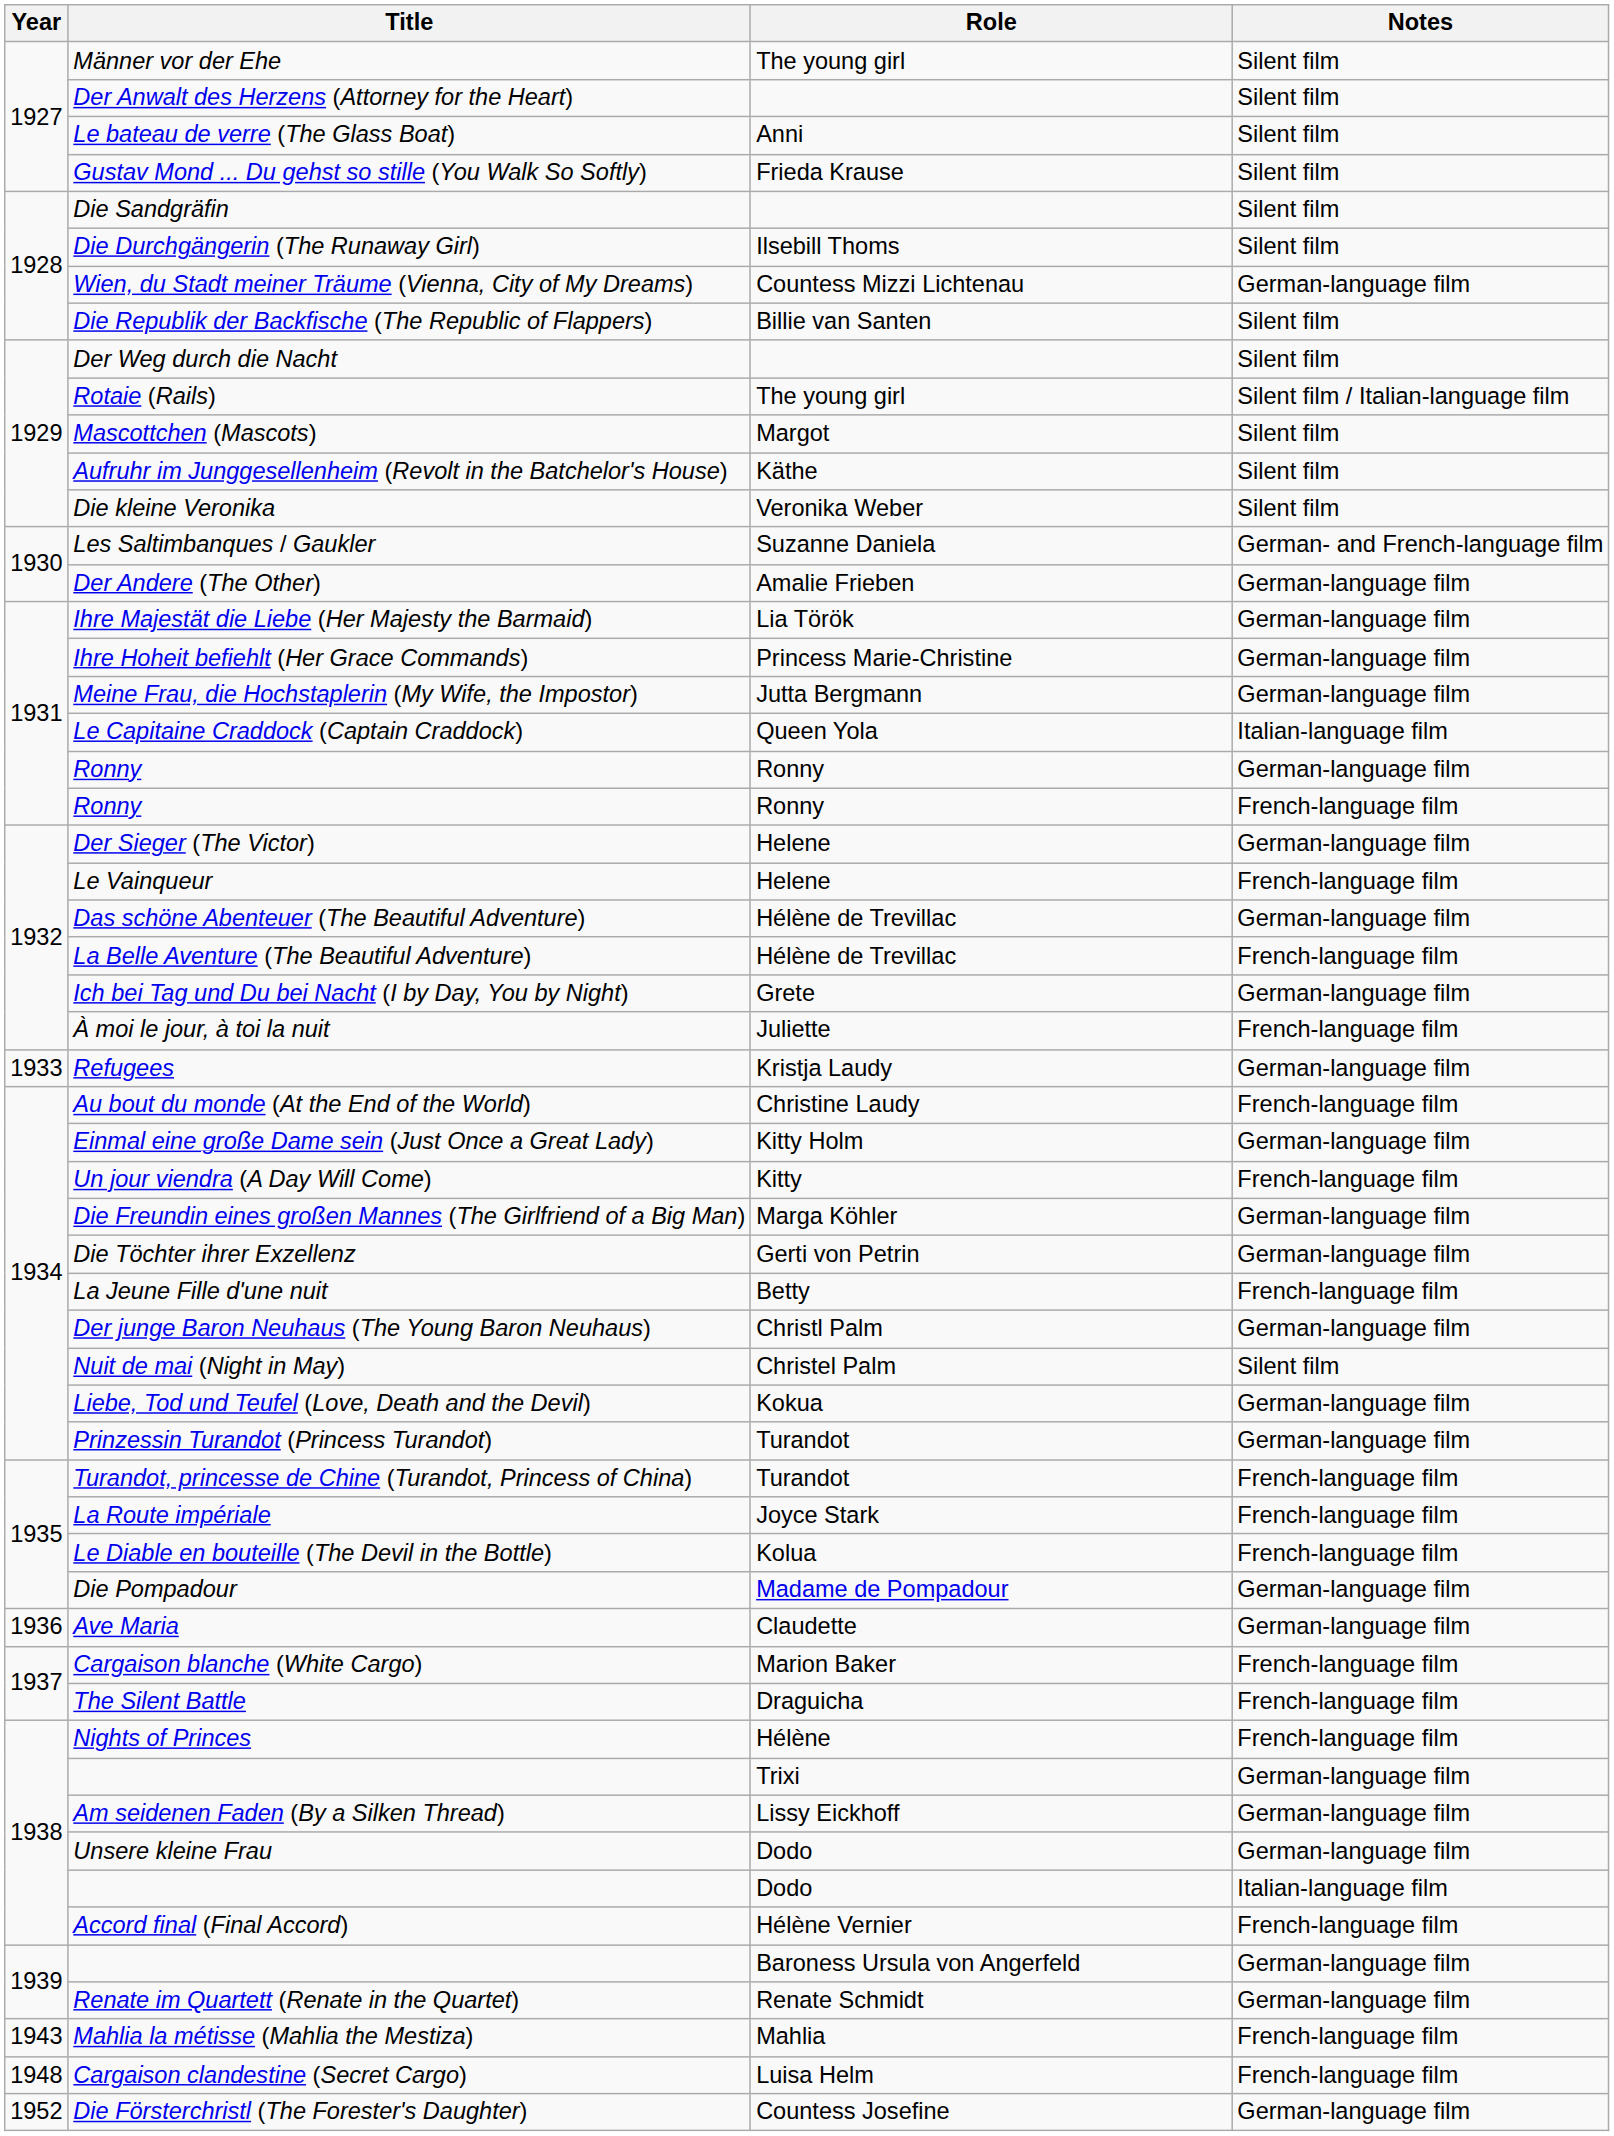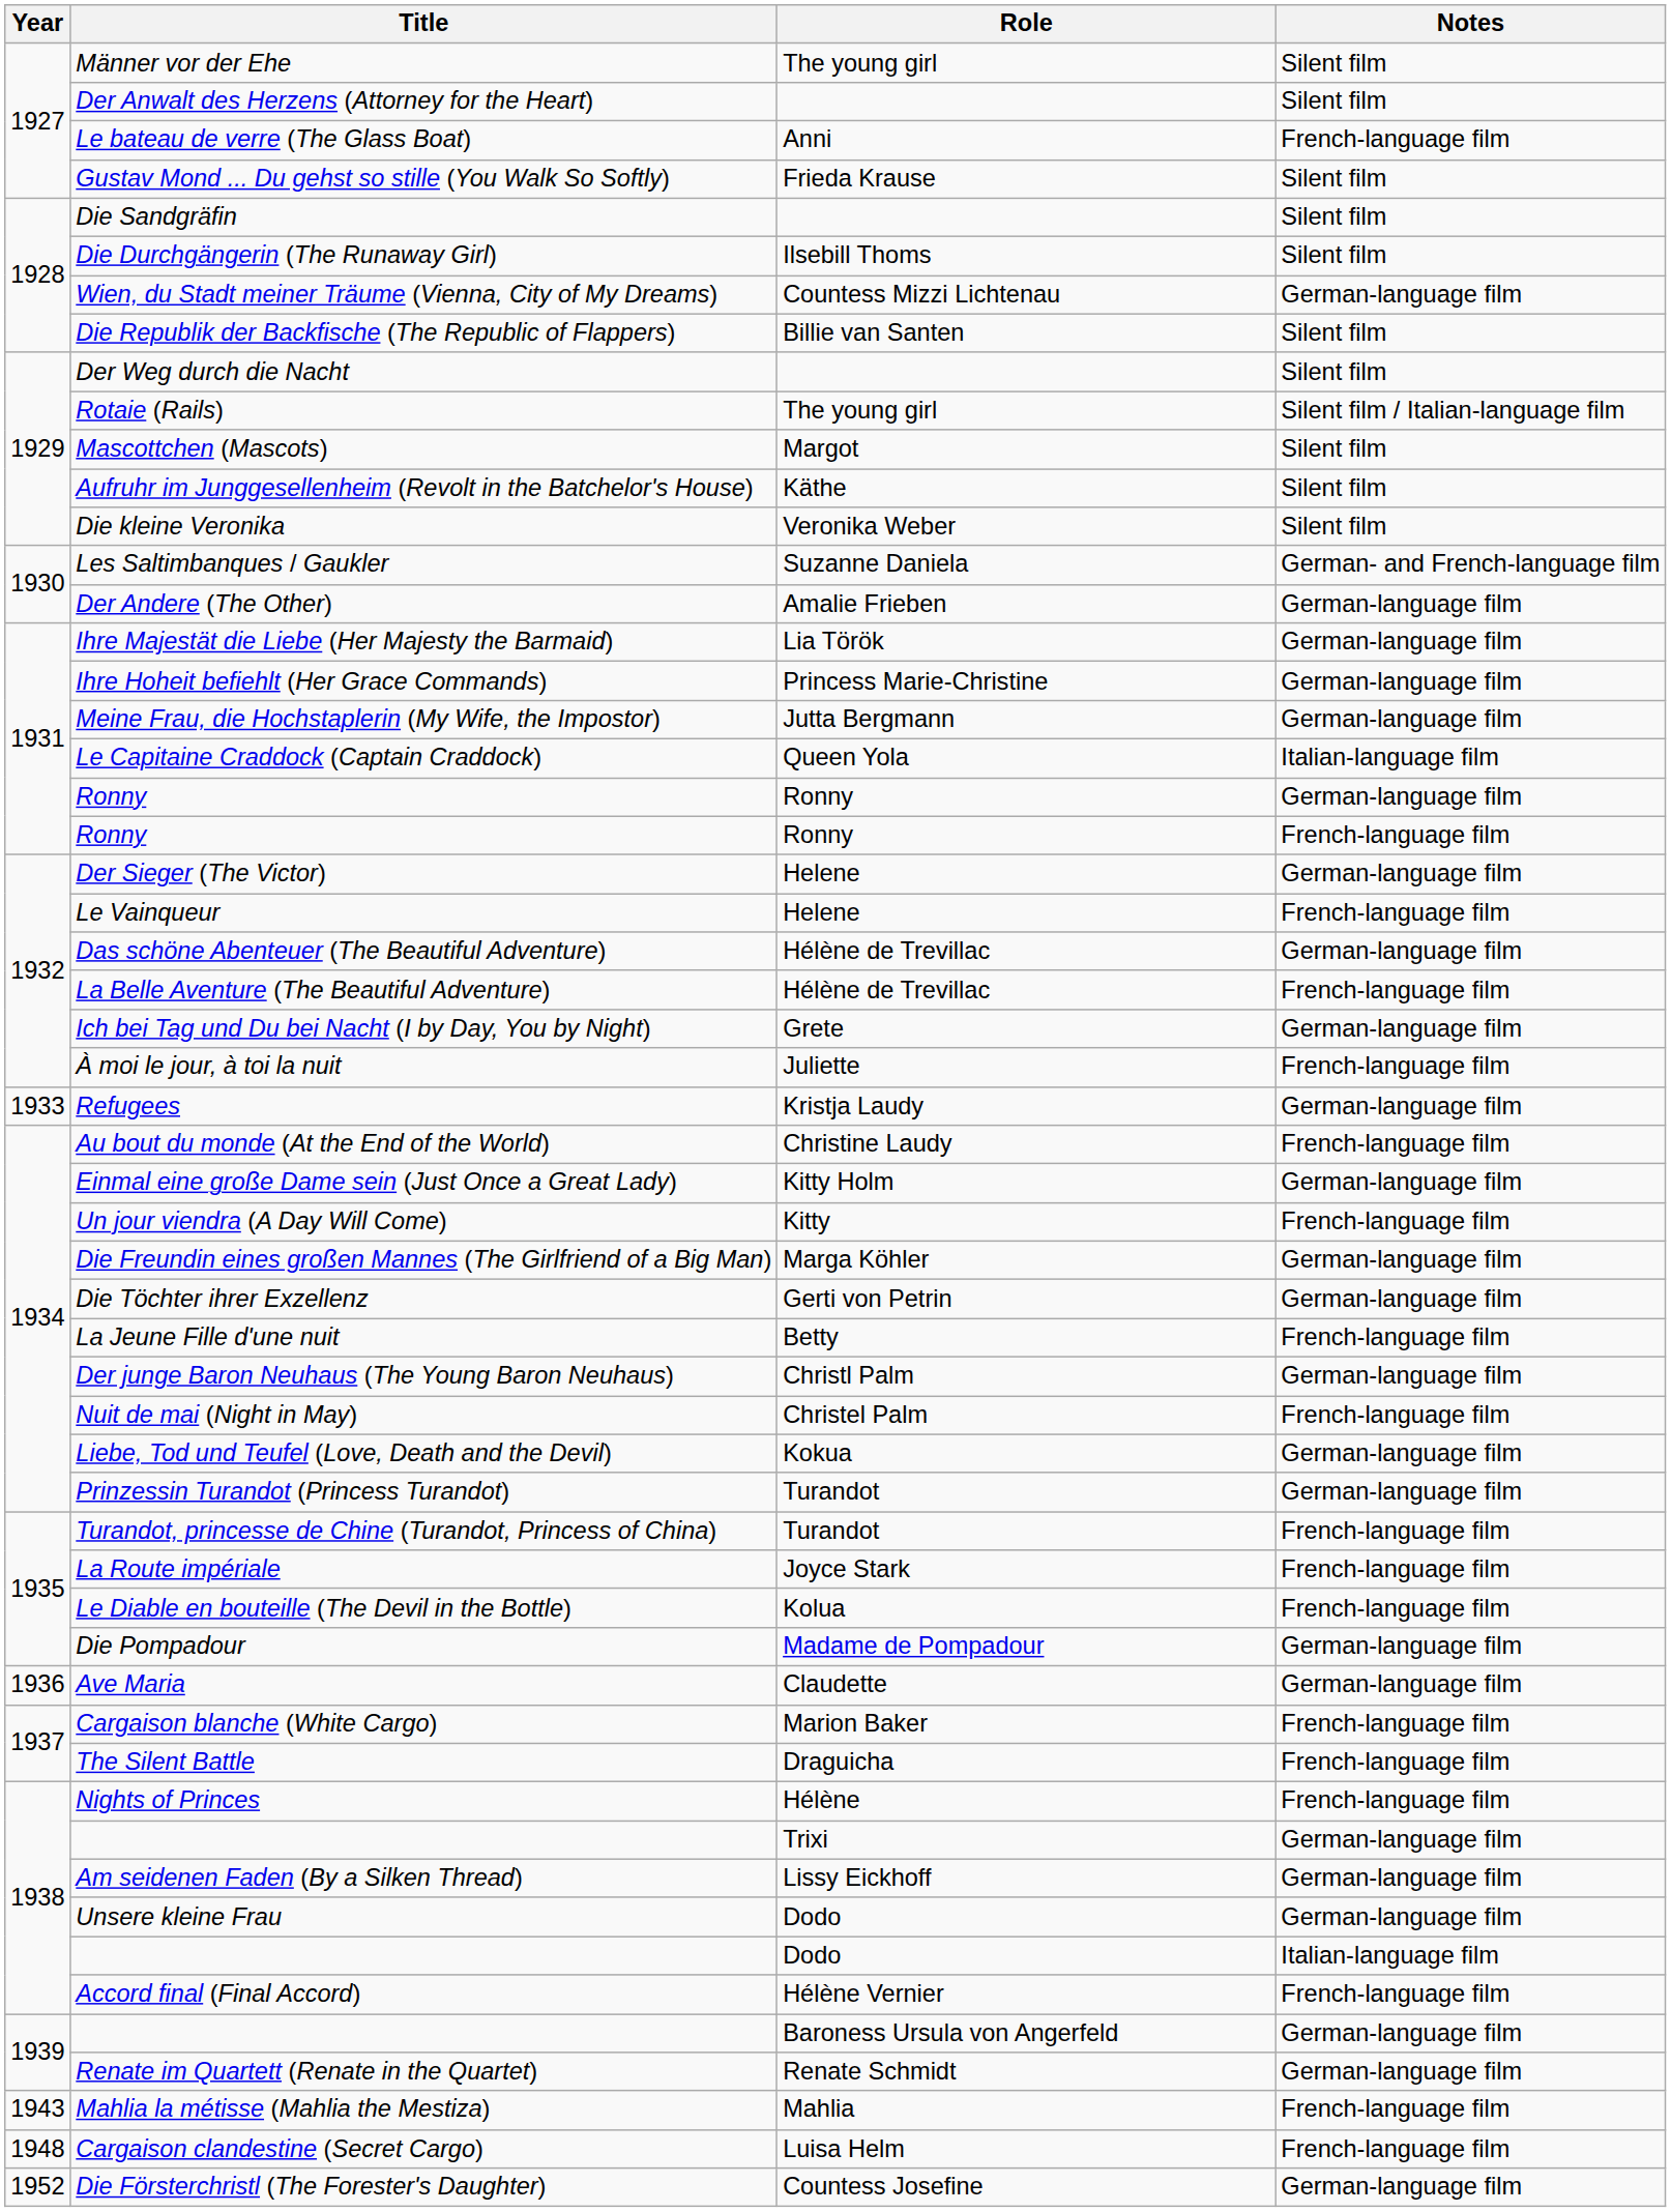 <table class="wikitable sortable">
 <tr>
 <th>Year</th>
 <th>Title</th>
 <th style="width:30%;">Role</th>
 <th class="unsortable">Notes</th>
 </tr>
 <tr>
 <td rowspan=4>1927</td>
 <td><em>Männer vor der Ehe</em></td>
 <td>The young girl</td>
 <td>Silent film</td>
 </tr>
 <tr>
 <td><em><a href='#'>Der Anwalt des Herzens</a></em> (<em>Attorney for the Heart</em>)</td>
 <td></td>
 <td>Silent film</td>
 </tr>
 <tr>
 <td><em><a href='#'>Le bateau de verre</a></em> (<em>The Glass Boat</em>)</td>
 <td>Anni</td>
-<td>Silent film</td>
+<td>French-language film</td>
 </tr>
 <tr>
 <td><em><a href='#'>Gustav Mond ... Du gehst so stille</a></em> (<em>You Walk So Softly</em>)</td>
 <td>Frieda Krause</td>
 <td>Silent film</td>
 </tr>
 <tr>
 <td rowspan=4>1928</td>
 <td><em>Die Sandgräfin</em></td>
 <td></td>
 <td>Silent film</td>
 </tr>
 <tr>
 <td><em><a href='#'>Die Durchgängerin</a></em> (<em>The Runaway Girl</em>)</td>
 <td>Ilsebill Thoms</td>
 <td>Silent film</td>
 </tr>
 <tr>
 <td><em><a href='#'>Wien, du Stadt meiner Träume</a></em> (<em>Vienna, City of My Dreams</em>)</td>
 <td>Countess Mizzi Lichtenau</td>
 <td>German-language film</td>
 </tr>
 <tr>
 <td><em><a href='#'>Die Republik der Backfische</a></em> (<em>The Republic of Flappers</em>)</td>
 <td>Billie van Santen</td>
 <td>Silent film</td>
 </tr>
 <tr>
 <td rowspan=5>1929</td>
 <td><em>Der Weg durch die Nacht</em></td>
 <td></td>
 <td>Silent film</td>
 </tr>
 <tr>
 <td><em><a href='#'>Rotaie</a></em> (<em>Rails</em>)</td>
 <td>The young girl</td>
 <td>Silent film / Italian-language film</td>
 </tr>
 <tr>
 <td><em><a href='#'>Mascottchen</a></em> (<em>Mascots</em>)</td>
 <td>Margot</td>
 <td>Silent film</td>
 </tr>
 <tr>
 <td><em><a href='#'>Aufruhr im Junggesellenheim</a></em> (<em>Revolt in the Batchelor's House</em>)</td>
 <td>Käthe</td>
 <td>Silent film</td>
 </tr>
 <tr>
 <td><em>Die kleine Veronika</em></td>
 <td>Veronika Weber</td>
 <td>Silent film</td>
 </tr>
 <tr>
 <td rowspan=2>1930</td>
 <td><em>Les Saltimbanques</em> / <em>Gaukler</em></td>
 <td>Suzanne Daniela</td>
 <td>German- and French-language film</td>
 </tr>
 <tr>
 <td><em><a href='#'>Der Andere</a></em> (<em>The Other</em>)</td>
 <td>Amalie Frieben</td>
 <td>German-language film</td>
 </tr>
 <tr>
 <td rowspan=6>1931</td>
 <td><em><a href='#'>Ihre Majestät die Liebe</a></em> (<em>Her Majesty the Barmaid</em>)</td>
 <td>Lia Török</td>
 <td>German-language film</td>
 </tr>
 <tr>
 <td><em><a href='#'>Ihre Hoheit befiehlt</a></em> (<em>Her Grace Commands</em>)</td>
 <td>Princess Marie-Christine</td>
 <td>German-language film</td>
 </tr>
 <tr>
 <td><em><a href='#'>Meine Frau, die Hochstaplerin</a></em> (<em>My Wife, the Impostor</em>)</td>
 <td>Jutta Bergmann</td>
 <td>German-language film</td>
 </tr>
 <tr>
 <td><em><a href='#'>Le Capitaine Craddock</a></em> (<em>Captain Craddock</em>)</td>
 <td>Queen Yola</td>
 <td>Italian-language film</td>
 </tr>
 <tr>
 <td><em><a href='#'>Ronny</a></em></td>
 <td>Ronny</td>
 <td>German-language film</td>
 </tr>
 <tr>
 <td><em><a href='#'>Ronny</a></em></td>
 <td>Ronny</td>
 <td>French-language film</td>
 </tr>
 <tr>
 <td rowspan=6>1932</td>
 <td><em><a href='#'>Der Sieger</a></em> (<em>The Victor</em>)</td>
 <td>Helene</td>
 <td>German-language film</td>
 </tr>
 <tr>
 <td><em>Le Vainqueur</em></td>
 <td>Helene</td>
 <td>French-language film</td>
 </tr>
 <tr>
 <td><em><a href='#'>Das schöne Abenteuer</a></em> (<em>The Beautiful Adventure</em>)</td>
 <td>Hélène de Trevillac</td>
 <td>German-language film</td>
 </tr>
 <tr>
 <td><em><a href='#'>La Belle Aventure</a></em> (<em>The Beautiful Adventure</em>)</td>
 <td>Hélène de Trevillac</td>
 <td>French-language film</td>
 </tr>
 <tr>
 <td><em><a href='#'>Ich bei Tag und Du bei Nacht</a></em> (<em>I by Day, You by Night</em>)</td>
 <td>Grete</td>
 <td>German-language film</td>
 </tr>
 <tr>
 <td><em>À moi le jour, à toi la nuit</em></td>
 <td>Juliette</td>
 <td>French-language film</td>
 </tr>
 <tr>
 <td>1933</td>
 <td><em><a href='#'>Refugees</a></em></td>
 <td>Kristja Laudy</td>
 <td>German-language film</td>
 </tr>
 <tr>
 <td rowspan=10>1934</td>
 <td><em><a href='#'>Au bout du monde</a></em>  (<em>At the End of the World</em>)</td>
 <td>Christine Laudy</td>
 <td>French-language film</td>
 </tr>
 <tr>
 <td><em><a href='#'>Einmal eine große Dame sein</a></em> (<em>Just Once a Great Lady</em>)</td>
 <td>Kitty Holm</td>
 <td>German-language film</td>
 </tr>
 <tr>
 <td><em><a href='#'>Un jour viendra</a></em> (<em>A Day Will Come</em>)</td>
 <td>Kitty</td>
 <td>French-language film</td>
 </tr>
 <tr>
 <td><em><a href='#'>Die Freundin eines großen Mannes</a></em> (<em>The Girlfriend of a Big Man</em>)</td>
 <td>Marga Köhler</td>
 <td>German-language film</td>
 </tr>
 <tr>
 <td><em>Die Töchter ihrer Exzellenz</em></td>
 <td>Gerti von Petrin</td>
 <td>German-language film</td>
 </tr>
 <tr>
 <td><em>La Jeune Fille d'une nuit</em></td>
 <td>Betty</td>
 <td>French-language film</td>
 </tr>
 <tr>
 <td><em><a href='#'>Der junge Baron Neuhaus</a></em> (<em>The Young Baron Neuhaus</em>)</td>
 <td>Christl Palm</td>
 <td>German-language film</td>
 </tr>
 <tr>
 <td><em><a href='#'>Nuit de mai</a></em> (<em>Night in May</em>)</td>
 <td>Christel Palm</td>
-<td>Silent film</td>
+<td>French-language film</td>
 </tr>
 <tr>
 <td><em><a href='#'>Liebe, Tod und Teufel</a></em> (<em>Love, Death and the Devil</em>)</td>
 <td>Kokua</td>
 <td>German-language film</td>
 </tr>
 <tr>
 <td><em><a href='#'>Prinzessin Turandot</a></em> (<em>Princess Turandot</em>)</td>
 <td>Turandot</td>
 <td>German-language film</td>
 </tr>
 <tr>
 <td rowspan=4>1935</td>
 <td><em><a href='#'>Turandot, princesse de Chine</a></em> (<em>Turandot, Princess of China</em>)</td>
 <td>Turandot</td>
 <td>French-language film</td>
 </tr>
 <tr>
 <td><em><a href='#'>La Route impériale</a></em></td>
 <td>Joyce Stark</td>
 <td>French-language film</td>
 </tr>
 <tr>
 <td><em><a href='#'>Le Diable en bouteille</a></em> (<em>The Devil in the Bottle</em>)</td>
 <td>Kolua</td>
 <td>French-language film</td>
 </tr>
 <tr>
 <td><em>Die Pompadour</em></td>
 <td><a href='#'>Madame de Pompadour</a></td>
 <td>German-language film</td>
 </tr>
 <tr>
 <td>1936</td>
 <td><em><a href='#'>Ave Maria</a></em></td>
 <td>Claudette</td>
 <td>German-language film</td>
 </tr>
 <tr>
 <td rowspan=2>1937</td>
 <td><em><a href='#'>Cargaison blanche</a></em> (<em>White Cargo</em>)</td>
 <td>Marion Baker</td>
 <td>French-language film</td>
 </tr>
 <tr>
 <td><em><a href='#'>The Silent Battle</a></em></td>
 <td>Draguicha</td>
 <td>French-language film</td>
 </tr>
 <tr>
 <td rowspan=6>1938</td>
 <td><em><a href='#'>Nights of Princes</a></em></td>
 <td>Hélène</td>
 <td>French-language film</td>
 </tr>
 <tr>
 <td><em></em></td>
 <td>Trixi</td>
 <td>German-language film</td>
 </tr>
 <tr>
 <td><em><a href='#'>Am seidenen Faden</a></em> (<em>By a Silken Thread</em>)</td>
 <td>Lissy Eickhoff</td>
 <td>German-language film</td>
 </tr>
 <tr>
 <td><em>Unsere kleine Frau</em></td>
 <td>Dodo</td>
 <td>German-language film</td>
 </tr>
 <tr>
 <td><em></em></td>
 <td>Dodo</td>
 <td>Italian-language film</td>
 </tr>
 <tr>
 <td><em><a href='#'>Accord final</a></em> (<em>Final Accord</em>)</td>
 <td>Hélène Vernier</td>
 <td>French-language film</td>
 </tr>
 <tr>
 <td rowspan=2>1939</td>
 <td><em></em></td>
 <td>Baroness Ursula von Angerfeld</td>
 <td>German-language film</td>
 </tr>
 <tr>
 <td><em><a href='#'>Renate im Quartett</a></em> (<em>Renate in the Quartet</em>)</td>
 <td>Renate Schmidt</td>
 <td>German-language film</td>
 </tr>
 <tr>
 <td>1943</td>
 <td><em><a href='#'>Mahlia la métisse</a></em> (<em>Mahlia the Mestiza</em>)</td>
 <td>Mahlia</td>
 <td>French-language film</td>
 </tr>
 <tr>
 <td>1948</td>
 <td><em><a href='#'>Cargaison clandestine</a></em> (<em>Secret Cargo</em>)</td>
 <td>Luisa Helm</td>
 <td>French-language film</td>
 </tr>
 <tr>
 <td>1952</td>
 <td><em><a href='#'>Die Försterchristl</a></em> (<em>The Forester's Daughter</em>)</td>
 <td>Countess Josefine</td>
 <td>German-language film</td>
 </tr>
 </table>
